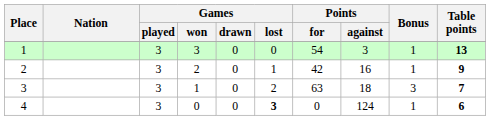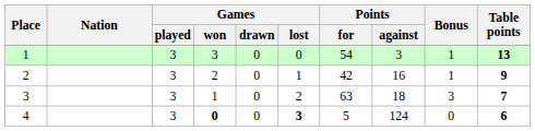 <table class="wikitable">
 <tr>
 <th rowspan=2 width="8%">Place</th>
 <th rowspan=2 width="20%">Nation</th>
 <th colspan=4 width="32%">Games</th>
 <th colspan=2 width="30%">Points</th>
 <th rowspan=2 width="10%">Bonus</th>
 <th rowspan=2 width="10%">Table<br>points</th>
 </tr>
 <tr>
 <th width="8%">played</th>
 <th width="8%">won</th>
 <th width="8%">drawn</th>
 <th width="8%">lost</th>
 <th width="10%">for</th>
 <th width="10%">against</th>
 </tr>
 <tr>
 </tr>
 <tr bgcolor=#ccffcc align=center>
 <td>1</td>
 <td align=left></td>
 <td>3</td>
 <td>3</td>
 <td>0</td>
 <td>0</td>
 <td>54</td>
 <td>3</td>
 <td>1</td>
 <td><strong>13</strong></td>
 </tr>
 <tr bgcolor=#ffffff align=center>
 <td>2</td>
 <td align=left></td>
 <td>3</td>
 <td>2</td>
 <td>0</td>
 <td>1</td>
 <td>42</td>
 <td>16</td>
 <td>1</td>
 <td><strong>9</strong></td>
 </tr>
 <tr bgcolor=#ffffff align=center>
 <td>3</td>
 <td align=left></td>
 <td>3</td>
 <td>1</td>
 <td>0</td>
 <td>2</td>
 <td>63</td>
 <td>18</td>
 <td>3</td>
 <td><strong>7</strong></td>
 </tr>
 <tr bgcolor=#ffffff align=center>
 <td>4</td>
 <td align=left></td>
 <td>3</td>
-<td>0</td>
+<td><strong>0</strong></td>
 <td>0</td>
 <td><strong>3</strong></td>
+<td>5</td>
+<td>124</td>
 <td>0</td>
-<td>124</td>
-<td>1</td>
 <td><strong>6</strong></td>
 </tr>
 </table>
